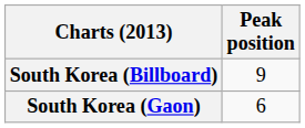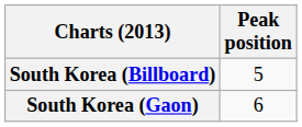 <table class="wikitable plainrowheaders sortable">
 <tr>
 <th scope="col">Charts (2013)</th>
 <th scope="col">Peak<br>position</th>
 </tr>
 <tr>
 <th scope="row">South Korea (<a href='#'>Billboard</a>)</th>
-<td style="text-align:center;">9</td>
+<td style="text-align:center;">5</td>
 </tr>
 <tr>
 <th scope="row">South Korea (<a href='#'>Gaon</a>)</th>
 <td style="text-align:center;">6</td>
 </tr>
 </table>
